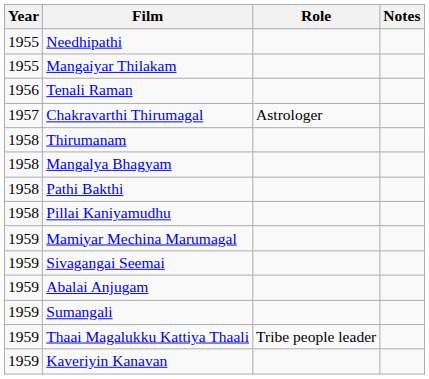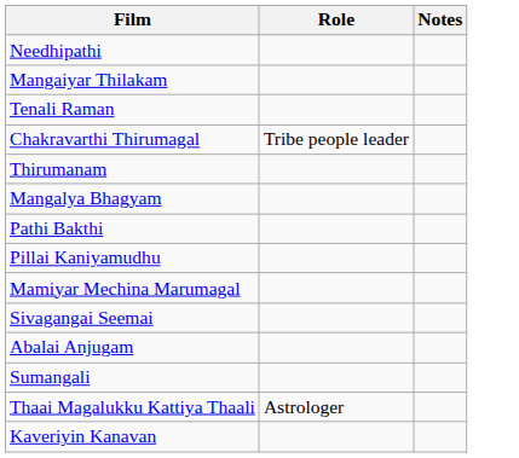 <table class="wikitable sortable">
 <tr>
-<th>Year</th>
 <th>Film</th>
 <th>Role</th>
 <th>Notes</th>
 </tr>
 <tr>
-<td>1955</td>
 <td><a href='#'>Needhipathi</a></td>
 <td></td>
 <td></td>
 </tr>
 <tr>
-<td>1955</td>
 <td><a href='#'>Mangaiyar Thilakam</a></td>
 <td></td>
 <td></td>
 </tr>
 <tr>
-<td>1956</td>
 <td><a href='#'>Tenali Raman</a></td>
 <td></td>
 <td></td>
 </tr>
 <tr>
-<td>1957</td>
 <td><a href='#'>Chakravarthi Thirumagal</a></td>
-<td>Astrologer</td>
+<td>Tribe people leader</td>
 <td></td>
 </tr>
 <tr>
-<td>1958</td>
 <td><a href='#'>Thirumanam</a></td>
 <td></td>
 <td></td>
 </tr>
 <tr>
-<td>1958</td>
 <td><a href='#'>Mangalya Bhagyam</a></td>
 <td></td>
 <td></td>
 </tr>
 <tr>
-<td>1958</td>
 <td><a href='#'>Pathi Bakthi</a></td>
 <td></td>
 <td></td>
 </tr>
 <tr>
-<td>1958</td>
 <td><a href='#'>Pillai Kaniyamudhu</a></td>
 <td></td>
 <td></td>
 </tr>
 <tr>
-<td>1959</td>
 <td><a href='#'>Mamiyar Mechina Marumagal</a></td>
 <td></td>
 <td></td>
 </tr>
 <tr>
-<td>1959</td>
 <td><a href='#'>Sivagangai Seemai</a></td>
 <td></td>
 <td></td>
 </tr>
 <tr>
-<td>1959</td>
 <td><a href='#'>Abalai Anjugam</a></td>
 <td></td>
 <td></td>
 </tr>
 <tr>
-<td>1959</td>
 <td><a href='#'>Sumangali</a></td>
 <td></td>
 <td></td>
 </tr>
 <tr>
-<td>1959</td>
 <td><a href='#'>Thaai Magalukku Kattiya Thaali</a></td>
-<td>Tribe people leader</td>
+<td>Astrologer</td>
 <td></td>
 </tr>
 <tr>
-<td>1959</td>
 <td><a href='#'>Kaveriyin Kanavan</a></td>
 <td></td>
 <td></td>
 </tr>
 </table>
